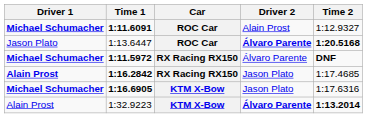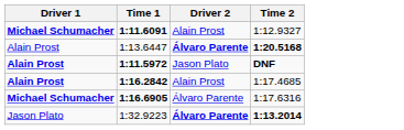 <table class="wikitable">
 <tr>
 <th>Driver 1</th>
 <th>Time 1</th>
-<th>Car</th>
 <th>Driver 2</th>
 <th>Time 2</th>
 </tr>
 <tr>
 <td><strong> <a href='#'>Michael Schumacher</a></strong></td>
 <td><strong>1:11.6091</strong></td>
-<th>ROC Car</th>
 <td> <a href='#'>Alain Prost</a></td>
 <td>1:12.9327</td>
 </tr>
 <tr>
-<td> <a href='#'>Jason Plato</a></td>
+<td> <a href='#'>Alain Prost</a></td>
 <td>1:13.6447</td>
-<th>ROC Car</th>
 <td><strong> <a href='#'>Álvaro Parente</a></strong></td>
 <td><strong>1:20.5168</strong></td>
 </tr>
 <tr>
-<td><strong> <a href='#'>Michael Schumacher</a></strong></td>
+<td><strong> <a href='#'>Alain Prost</a></strong></td>
 <td><strong>1:11.5972</strong></td>
-<th>RX Racing RX150</th>
-<td> <a href='#'>Álvaro Parente</a></td>
+<td> <a href='#'>Jason Plato</a></td>
 <td><strong>DNF</strong></td>
 </tr>
 <tr>
 <td><strong> <a href='#'>Alain Prost</a></strong></td>
 <td><strong>1:16.2842</strong></td>
-<th>RX Racing RX150</th>
-<td> <a href='#'>Jason Plato</a></td>
+<td> <a href='#'>Alain Prost</a></td>
 <td>1:17.4685</td>
 </tr>
 <tr>
 <td><strong> <a href='#'>Michael Schumacher</a></strong></td>
 <td><strong>1:16.6905</strong></td>
-<th><a href='#'>KTM X-Bow</a></th>
-<td> <a href='#'>Jason Plato</a></td>
+<td> <a href='#'>Álvaro Parente</a></td>
 <td>1:17.6316</td>
 </tr>
 <tr>
-<td> <a href='#'>Alain Prost</a></td>
+<td> <a href='#'>Jason Plato</a></td>
 <td>1:32.9223</td>
-<th><a href='#'>KTM X-Bow</a></th>
 <td><strong> <a href='#'>Álvaro Parente</a></strong></td>
 <td><strong>1:13.2014</strong></td>
 </tr>
 </table>
